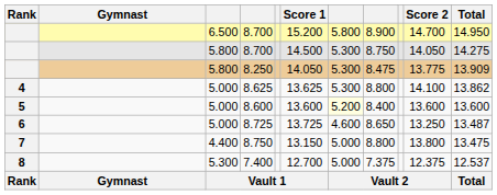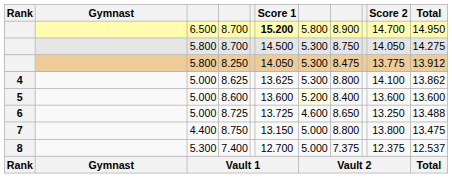 <table class="wikitable sortable" style="text-align:center; font-size:95%">
 <tr>
 <th scope=col>Rank</th>
 <th scope=col width="210">Gymnast</th>
 <th scope=col></th>
 <th scope=col></th>
 <th scope=col></th>
 <th scope=col>Score 1</th>
 <th scope=col></th>
 <th scope=col></th>
 <th scope=col></th>
 <th scope=col>Score 2</th>
 <th scope=col>Total</th>
 </tr>
 <tr bgcolor=fffcaf>
 <th scope=row></th>
 <td align="left"></td>
 <td>6.500</td>
 <td>8.700</td>
 <td></td>
-<td>15.200</td>
+<td><strong>15.200</strong></td>
 <td>5.800</td>
 <td>8.900</td>
 <td></td>
 <td>14.700</td>
 <td>14.950</td>
 </tr>
 <tr bgcolor=e5e5e5>
 <th scope=row></th>
 <td align="left"></td>
 <td>5.800</td>
 <td>8.700</td>
 <td></td>
 <td>14.500</td>
 <td>5.300</td>
 <td>8.750</td>
 <td></td>
 <td>14.050</td>
 <td>14.275</td>
 </tr>
 <tr bgcolor=eecc99>
 <th scope=row></th>
 <td align="left"></td>
 <td>5.800</td>
 <td>8.250</td>
 <td></td>
 <td>14.050</td>
 <td>5.300</td>
 <td>8.475</td>
 <td></td>
 <td>13.775</td>
-<td>13.909</td>
+<td>13.912</td>
 </tr>
 <tr>
 <th scope=row>4</th>
 <td align="left"></td>
 <td>5.000</td>
 <td>8.625</td>
 <td></td>
 <td>13.625</td>
 <td>5.300</td>
 <td>8.800</td>
 <td></td>
 <td>14.100</td>
 <td>13.862</td>
 </tr>
 <tr>
 <th scope=row>5</th>
 <td align="left"></td>
 <td>5.000</td>
 <td>8.600</td>
 <td></td>
 <td>13.600</td>
 <td style="background: lightyellow;">5.200</td>
 <td>8.400</td>
 <td></td>
 <td>13.600</td>
 <td>13.600</td>
 </tr>
 <tr>
 <th scope=row>6</th>
 <td align="left"></td>
 <td>5.000</td>
 <td>8.725</td>
 <td></td>
 <td>13.725</td>
 <td>4.600</td>
 <td>8.650</td>
 <td></td>
 <td>13.250</td>
-<td>13.487</td>
+<td>13.488</td>
 </tr>
 <tr>
 <th scope=row>7</th>
 <td align="left"></td>
 <td>4.400</td>
 <td>8.750</td>
 <td></td>
 <td>13.150</td>
 <td>5.000</td>
 <td>8.800</td>
 <td></td>
 <td>13.800</td>
 <td>13.475</td>
 </tr>
 <tr>
 <th scope=row>8</th>
 <td align="left"></td>
 <td>5.300</td>
 <td>7.400</td>
 <td></td>
 <td>12.700</td>
 <td>5.000</td>
 <td>7.375</td>
 <td></td>
 <td>12.375</td>
 <td>12.537</td>
 </tr>
 <tr class="sortbottom">
 <th scope=col>Rank</th>
 <th scope=col width="210">Gymnast</th>
 <th scope=col colspan="4">Vault 1</th>
 <th scope=col colspan="4">Vault 2</th>
 <th scope=col>Total</th>
 </tr>
 </table>
